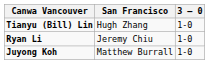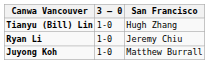 <table class="wikitable">
 <tr>
 <th>Canwa Vancouver</th>
+<th>3 – 0</th>
 <th>San Francisco</th>
-<th>3 – 0</th>
 </tr>
 <tr>
 <td><strong>Tianyu (Bill) Lin</strong></td>
+<td>1-0</td>
 <td>Hugh Zhang</td>
-<td>1-0</td>
 </tr>
 <tr>
 <td><strong>Ryan Li</strong></td>
+<td>1-0</td>
 <td>Jeremy Chiu</td>
-<td>1-0</td>
 </tr>
 <tr>
 <td><strong>Juyong Koh</strong></td>
+<td>1-0</td>
 <td>Matthew Burrall</td>
-<td>1-0</td>
 </tr>
 </table>
